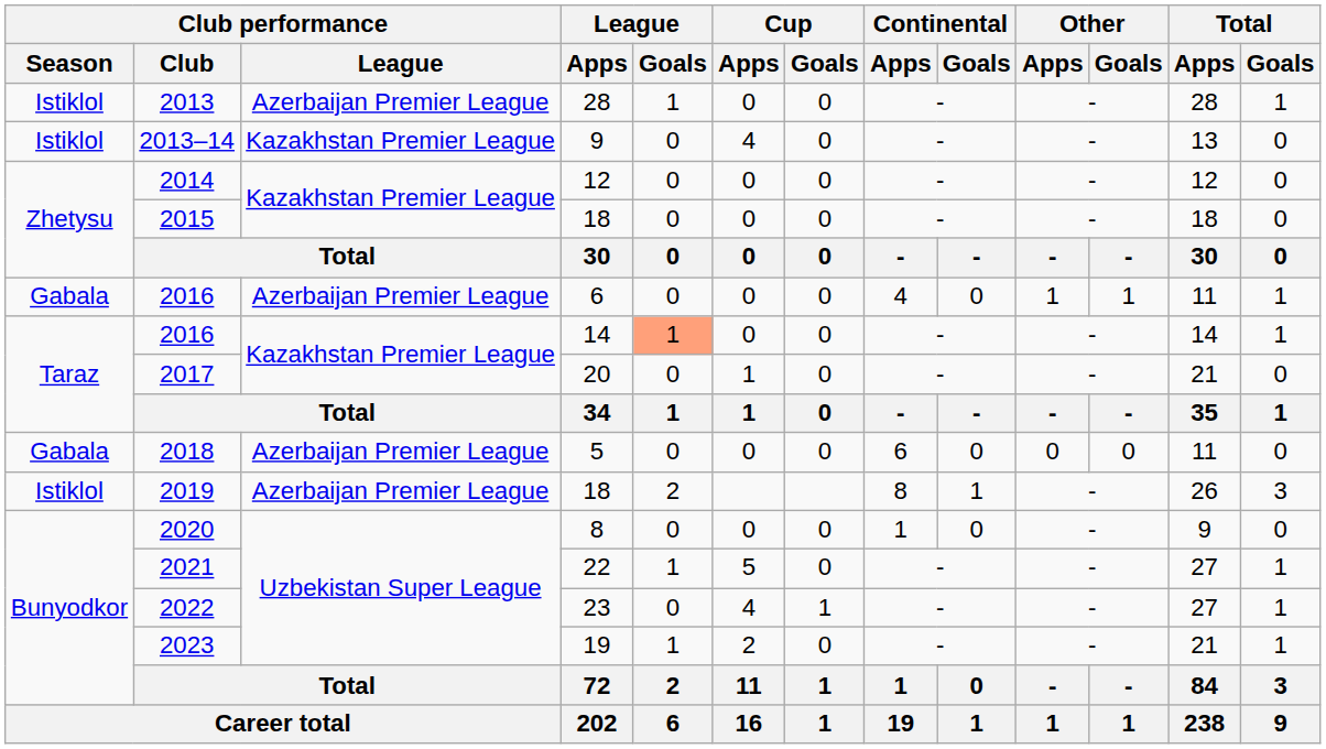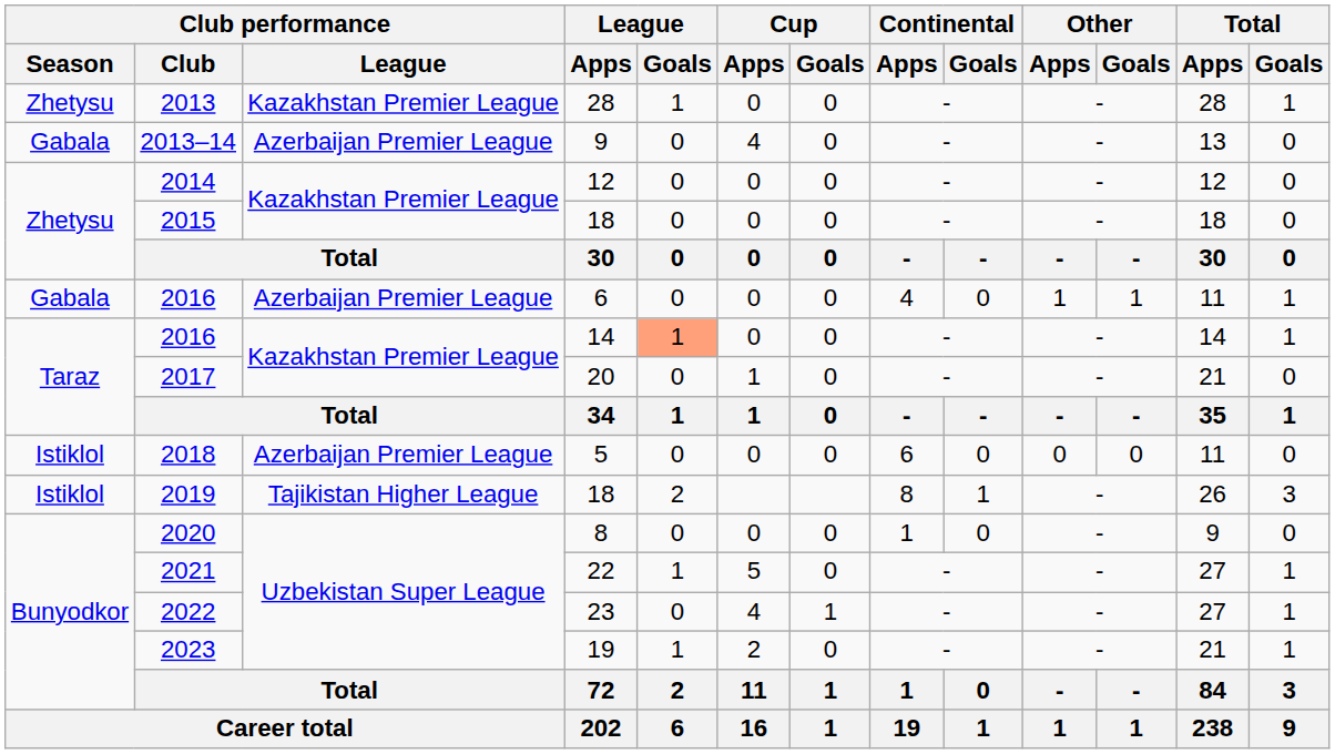 <table class="wikitable" style="text-align:center">
 <tr>
 <th colspan=3>Club performance</th>
 <th colspan=2>League</th>
 <th colspan=2>Cup</th>
 <th colspan=2>Continental</th>
 <th colspan=2>Other</th>
 <th colspan=2>Total</th>
 </tr>
 <tr>
 <th>Season</th>
 <th>Club</th>
 <th>League</th>
 <th>Apps</th>
 <th>Goals</th>
 <th>Apps</th>
 <th>Goals</th>
 <th>Apps</th>
 <th>Goals</th>
 <th>Apps</th>
 <th>Goals</th>
 <th>Apps</th>
 <th>Goals</th>
 </tr>
 <tr>
-<td rowspan="1" valign="center"><a href='#'>Istiklol</a></td>
+<td rowspan="1" valign="center"><a href='#'>Zhetysu</a></td>
 <td><a href='#'>2013</a></td>
-<td rowspan="1" valign="center"><a href='#'>Azerbaijan Premier League</a></td>
+<td rowspan="1" valign="center"><a href='#'>Kazakhstan Premier League</a></td>
 <td>28</td>
 <td>1</td>
 <td>0</td>
 <td>0</td>
 <td colspan="2">-</td>
 <td colspan="2">-</td>
 <td>28</td>
 <td>1</td>
 </tr>
 <tr>
-<td rowspan="1" valign="center"><a href='#'>Istiklol</a></td>
+<td rowspan="1" valign="center"><a href='#'>Gabala</a></td>
 <td><a href='#'>2013–14</a></td>
-<td rowspan="1" valign="center"><a href='#'>Kazakhstan Premier League</a></td>
+<td rowspan="1" valign="center"><a href='#'>Azerbaijan Premier League</a></td>
 <td>9</td>
 <td>0</td>
 <td>4</td>
 <td>0</td>
 <td colspan="2">-</td>
 <td colspan="2">-</td>
 <td>13</td>
 <td>0</td>
 </tr>
 <tr>
 <td rowspan="3" valign="center"><a href='#'>Zhetysu</a></td>
 <td><a href='#'>2014</a></td>
 <td rowspan="2" valign="center"><a href='#'>Kazakhstan Premier League</a></td>
 <td>12</td>
 <td>0</td>
 <td>0</td>
 <td>0</td>
 <td colspan="2">-</td>
 <td colspan="2">-</td>
 <td>12</td>
 <td>0</td>
 </tr>
 <tr>
 <td><a href='#'>2015</a></td>
 <td>18</td>
 <td>0</td>
 <td>0</td>
 <td>0</td>
 <td colspan="2">-</td>
 <td colspan="2">-</td>
 <td>18</td>
 <td>0</td>
 </tr>
 <tr>
 <th colspan="2">Total</th>
 <th>30</th>
 <th>0</th>
 <th>0</th>
 <th>0</th>
 <th>-</th>
 <th>-</th>
 <th>-</th>
 <th>-</th>
 <th>30</th>
 <th>0</th>
 </tr>
 <tr>
 <td rowspan="1" valign="center"><a href='#'>Gabala</a></td>
 <td><a href='#'>2016</a></td>
 <td rowspan="1" valign="center"><a href='#'>Azerbaijan Premier League</a></td>
 <td>6</td>
 <td>0</td>
 <td>0</td>
 <td>0</td>
 <td>4</td>
 <td>0</td>
 <td>1</td>
 <td>1</td>
 <td>11</td>
 <td>1</td>
 </tr>
 <tr>
 <td rowspan="3" valign="center"><a href='#'>Taraz</a></td>
 <td><a href='#'>2016</a></td>
 <td rowspan="2" valign="center"><a href='#'>Kazakhstan Premier League</a></td>
 <td>14</td>
 <td style="background: lightsalmon;">1</td>
 <td>0</td>
 <td>0</td>
 <td colspan="2">-</td>
 <td colspan="2">-</td>
 <td>14</td>
 <td>1</td>
 </tr>
 <tr>
 <td><a href='#'>2017</a></td>
 <td>20</td>
 <td>0</td>
 <td>1</td>
 <td>0</td>
 <td colspan="2">-</td>
 <td colspan="2">-</td>
 <td>21</td>
 <td>0</td>
 </tr>
 <tr>
 <th colspan="2">Total</th>
 <th>34</th>
 <th>1</th>
 <th>1</th>
 <th>0</th>
 <th>-</th>
 <th>-</th>
 <th>-</th>
 <th>-</th>
 <th>35</th>
 <th>1</th>
 </tr>
 <tr>
-<td rowspan="1" valign="center"><a href='#'>Gabala</a></td>
+<td rowspan="1" valign="center"><a href='#'>Istiklol</a></td>
 <td><a href='#'>2018</a></td>
 <td rowspan="1" valign="center"><a href='#'>Azerbaijan Premier League</a></td>
 <td>5</td>
 <td>0</td>
 <td>0</td>
 <td>0</td>
 <td>6</td>
 <td>0</td>
 <td>0</td>
 <td>0</td>
 <td>11</td>
 <td>0</td>
 </tr>
 <tr>
 <td rowspan="1" valign="center"><a href='#'>Istiklol</a></td>
 <td><a href='#'>2019</a></td>
-<td rowspan="1" valign="center"><a href='#'>Azerbaijan Premier League</a></td>
+<td rowspan="1" valign="center"><a href='#'>Tajikistan Higher League</a></td>
 <td>18</td>
 <td>2</td>
 <td></td>
 <td></td>
 <td>8</td>
 <td>1</td>
 <td colspan="2">-</td>
 <td>26</td>
 <td>3</td>
 </tr>
 <tr>
 <td rowspan="5" valign="center"><a href='#'>Bunyodkor</a></td>
 <td><a href='#'>2020</a></td>
 <td rowspan="4" valign="center"><a href='#'>Uzbekistan Super League</a></td>
 <td>8</td>
 <td>0</td>
 <td>0</td>
 <td>0</td>
 <td>1</td>
 <td>0</td>
 <td colspan="2">-</td>
 <td>9</td>
 <td>0</td>
 </tr>
 <tr>
 <td><a href='#'>2021</a></td>
 <td>22</td>
 <td>1</td>
 <td>5</td>
 <td>0</td>
 <td colspan="2">-</td>
 <td colspan="2">-</td>
 <td>27</td>
 <td>1</td>
 </tr>
 <tr>
 <td><a href='#'>2022</a></td>
 <td>23</td>
 <td>0</td>
 <td>4</td>
 <td>1</td>
 <td colspan="2">-</td>
 <td colspan="2">-</td>
 <td>27</td>
 <td>1</td>
 </tr>
 <tr>
 <td><a href='#'>2023</a></td>
 <td>19</td>
 <td>1</td>
 <td>2</td>
 <td>0</td>
 <td colspan="2">-</td>
 <td colspan="2">-</td>
 <td>21</td>
 <td>1</td>
 </tr>
 <tr>
 <th colspan="2">Total</th>
 <th>72</th>
 <th>2</th>
 <th>11</th>
 <th>1</th>
 <th>1</th>
 <th>0</th>
 <th>-</th>
 <th>-</th>
 <th>84</th>
 <th>3</th>
 </tr>
 <tr>
 <th colspan="3">Career total</th>
 <th>202</th>
 <th>6</th>
 <th>16</th>
 <th>1</th>
 <th>19</th>
 <th>1</th>
 <th>1</th>
 <th>1</th>
 <th>238</th>
 <th>9</th>
 </tr>
 </table>
